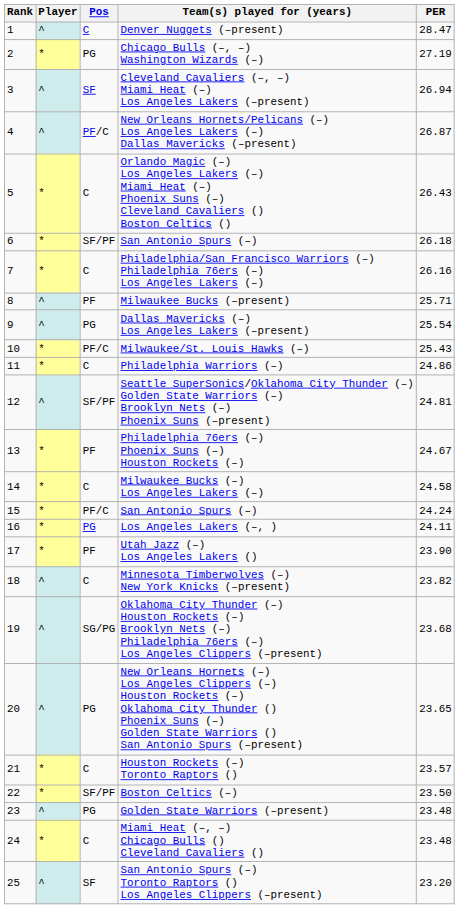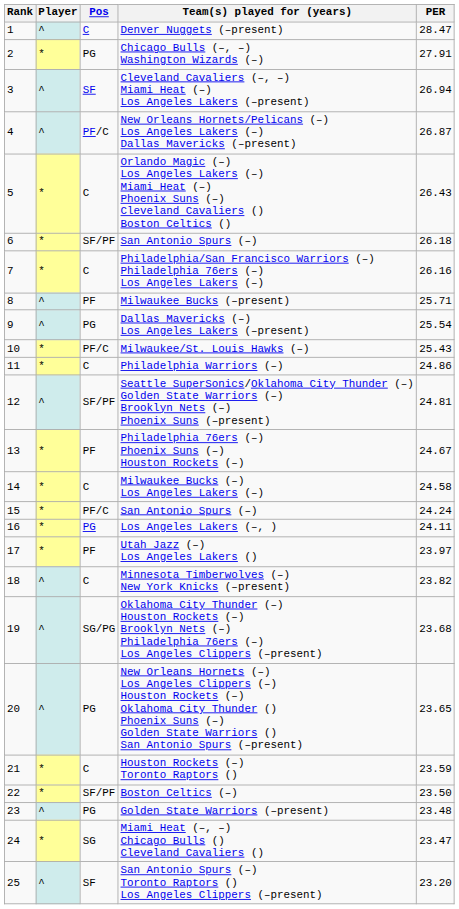 <table class="wikitable sortable" style="font-size: 95%;">
 <tr>
 <th>Rank</th>
 <th>Player</th>
 <th><a href='#'>Pos</a></th>
 <th class="unsortable">Team(s) played for (years)</th>
 <th>PER</th>
 </tr>
 <tr>
 <td>1</td>
 <td bgcolor="#CFECEC">^</td>
 <td><a href='#'>C</a></td>
 <td><a href='#'>Denver Nuggets</a> (–present)</td>
 <td>28.47</td>
 </tr>
 <tr>
 <td>2</td>
 <td bgcolor="#FFFF99">*</td>
 <td>PG</td>
 <td><a href='#'>Chicago Bulls</a> (–, –)<br><a href='#'>Washington Wizards</a> (–)</td>
-<td>27.19</td>
+<td>27.91</td>
 </tr>
 <tr>
 <td>3</td>
 <td bgcolor="#CFECEC">^</td>
 <td><a href='#'>SF</a></td>
 <td><a href='#'>Cleveland Cavaliers</a> (–, –)<br><a href='#'>Miami Heat</a> (–)<br><a href='#'>Los Angeles Lakers</a> (–present)</td>
 <td>26.94</td>
 </tr>
 <tr>
 <td>4</td>
 <td bgcolor="#CFECEC">^</td>
 <td><a href='#'>PF</a>/C</td>
 <td><a href='#'>New Orleans Hornets/Pelicans</a> (–)<br><a href='#'>Los Angeles Lakers</a> (–)<br><a href='#'>Dallas Mavericks</a> (–present)</td>
 <td>26.87</td>
 </tr>
 <tr>
 <td>5</td>
 <td bgcolor="#FFFF99">*</td>
 <td>C</td>
 <td><a href='#'>Orlando Magic</a> (–)<br><a href='#'>Los Angeles Lakers</a> (–)<br><a href='#'>Miami Heat</a> (–)<br><a href='#'>Phoenix Suns</a> (–)<br><a href='#'>Cleveland Cavaliers</a> ()<br><a href='#'>Boston Celtics</a> ()</td>
 <td>26.43</td>
 </tr>
 <tr>
 <td>6</td>
 <td bgcolor="#FFFF99">*</td>
 <td>SF/PF</td>
 <td><a href='#'>San Antonio Spurs</a> (–)</td>
 <td>26.18</td>
 </tr>
 <tr>
 <td>7</td>
 <td bgcolor="#FFFF99">*</td>
 <td>C</td>
 <td><a href='#'>Philadelphia/San Francisco Warriors</a> (–)<br><a href='#'>Philadelphia 76ers</a> (–)<br><a href='#'>Los Angeles Lakers</a> (–)</td>
 <td>26.16</td>
 </tr>
 <tr>
 <td>8</td>
 <td bgcolor="#CFECEC">^</td>
 <td>PF</td>
 <td><a href='#'>Milwaukee Bucks</a> (–present)</td>
 <td>25.71</td>
 </tr>
 <tr>
 <td>9</td>
 <td bgcolor="#CFECEC">^</td>
 <td>PG</td>
 <td><a href='#'>Dallas Mavericks</a> (–)<br><a href='#'>Los Angeles Lakers</a> (–present)</td>
 <td>25.54</td>
 </tr>
 <tr>
 <td>10</td>
 <td bgcolor="#FFFF99">*</td>
 <td>PF/C</td>
 <td><a href='#'>Milwaukee/St. Louis Hawks</a> (–)</td>
 <td>25.43</td>
 </tr>
 <tr>
 <td>11</td>
 <td bgcolor="#FFFF99">*</td>
 <td>C</td>
 <td><a href='#'>Philadelphia Warriors</a> (–)</td>
 <td>24.86</td>
 </tr>
 <tr>
 <td>12</td>
 <td bgcolor="#CFECEC">^</td>
 <td>SF/PF</td>
 <td><a href='#'>Seattle SuperSonics</a>/<a href='#'>Oklahoma City Thunder</a> (–)<br><a href='#'>Golden State Warriors</a> (–)<br><a href='#'>Brooklyn Nets</a> (–)<br><a href='#'>Phoenix Suns</a> (–present)</td>
 <td>24.81</td>
 </tr>
 <tr>
 <td>13</td>
 <td bgcolor="#FFFF99">*</td>
 <td>PF</td>
 <td><a href='#'>Philadelphia 76ers</a> (–)<br><a href='#'>Phoenix Suns</a> (–)<br><a href='#'>Houston Rockets</a> (–)</td>
 <td>24.67</td>
 </tr>
 <tr>
 <td>14</td>
 <td bgcolor="#FFFF99">*</td>
 <td>C</td>
 <td><a href='#'>Milwaukee Bucks</a> (–)<br><a href='#'>Los Angeles Lakers</a> (–)</td>
 <td>24.58</td>
 </tr>
 <tr>
 <td>15</td>
 <td bgcolor="#FFFF99">*</td>
 <td>PF/C</td>
 <td><a href='#'>San Antonio Spurs</a> (–)</td>
 <td>24.24</td>
 </tr>
 <tr>
 <td>16</td>
 <td bgcolor="#FFFF99">*</td>
 <td><a href='#'>PG</a></td>
 <td><a href='#'>Los Angeles Lakers</a> (–, )</td>
 <td>24.11</td>
 </tr>
 <tr>
 <td>17</td>
 <td bgcolor="#FFFF99">*</td>
 <td>PF</td>
 <td><a href='#'>Utah Jazz</a> (–)<br><a href='#'>Los Angeles Lakers</a> ()</td>
-<td>23.90</td>
+<td>23.97</td>
 </tr>
 <tr>
 <td>18</td>
 <td bgcolor="#CFECEC">^</td>
 <td>C</td>
 <td><a href='#'>Minnesota Timberwolves</a> (–)<br><a href='#'>New York Knicks</a> (–present)</td>
 <td>23.82</td>
 </tr>
 <tr>
 <td>19</td>
 <td bgcolor="#CFECEC">^</td>
 <td>SG/PG</td>
 <td><a href='#'>Oklahoma City Thunder</a> (–)<br><a href='#'>Houston Rockets</a> (–)<br><a href='#'>Brooklyn Nets</a> (–)<br><a href='#'>Philadelphia 76ers</a> (–)<br><a href='#'>Los Angeles Clippers</a> (–present)</td>
 <td>23.68</td>
 </tr>
 <tr>
 <td>20</td>
 <td bgcolor="#CFECEC">^</td>
 <td>PG</td>
 <td><a href='#'>New Orleans Hornets</a> (–)<br><a href='#'>Los Angeles Clippers</a> (–)<br><a href='#'>Houston Rockets</a> (–)<br><a href='#'>Oklahoma City Thunder</a> ()<br><a href='#'>Phoenix Suns</a> (–)<br><a href='#'>Golden State Warriors</a> ()<br><a href='#'>San Antonio Spurs</a> (–present)</td>
 <td>23.65</td>
 </tr>
 <tr>
 <td>21</td>
 <td bgcolor="#FFFF99">*</td>
 <td>C</td>
 <td><a href='#'>Houston Rockets</a> (–)<br><a href='#'>Toronto Raptors</a> ()</td>
-<td>23.57</td>
+<td>23.59</td>
 </tr>
 <tr>
 <td>22</td>
 <td bgcolor="#FFFF99">*</td>
 <td>SF/PF</td>
 <td><a href='#'>Boston Celtics</a> (–)</td>
 <td>23.50</td>
 </tr>
 <tr>
 <td>23</td>
 <td bgcolor="#CFECEC">^</td>
 <td>PG</td>
 <td><a href='#'>Golden State Warriors</a> (–present)</td>
 <td>23.48</td>
 </tr>
 <tr>
 <td>24</td>
 <td bgcolor="#FFFF99">*</td>
-<td>C</td>
+<td>SG</td>
 <td><a href='#'>Miami Heat</a> (–, –)<br><a href='#'>Chicago Bulls</a> ()<br> <a href='#'>Cleveland Cavaliers</a> ()</td>
-<td>23.48</td>
+<td>23.47</td>
 </tr>
 <tr>
 <td>25</td>
 <td bgcolor="#CFECEC">^</td>
 <td>SF</td>
 <td><a href='#'>San Antonio Spurs</a> (–)<br><a href='#'>Toronto Raptors</a> ()<br><a href='#'>Los Angeles Clippers</a> (–present)</td>
 <td>23.20</td>
 </tr>
 </table>
